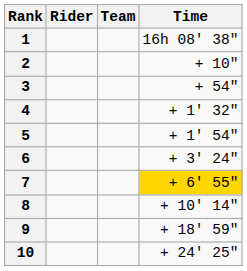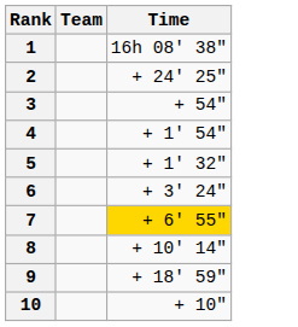 <table class="wikitable" margin-bottom:0;">
 <tr>
 <th scope="col">Rank</th>
-<th scope="col">Rider</th>
 <th scope="col">Team</th>
 <th scope="col">Time</th>
 </tr>
 <tr>
 <th scope="row">1</th>
-<td> </td>
 <td></td>
 <td align="right">16h 08' 38"</td>
 </tr>
 <tr>
 <th scope="row">2</th>
 <td></td>
-<td></td>
-<td align="right">+ 10"</td>
+<td align="right">+ 24' 25"</td>
 </tr>
 <tr>
 <th scope="row">3</th>
-<td></td>
 <td></td>
 <td align="right">+ 54"</td>
 </tr>
 <tr>
 <th scope="row">4</th>
 <td></td>
+<td align="right">+ 1' 54"</td>
+</tr>
+<tr>
+<th scope="row">5</th>
 <td></td>
 <td align="right">+ 1' 32"</td>
 </tr>
 <tr>
-<th scope="row">5</th>
-<td></td>
-<td></td>
-<td align="right">+ 1' 54"</td>
-</tr>
-<tr>
 <th scope="row">6</th>
-<td></td>
 <td></td>
 <td align="right">+ 3' 24"</td>
 </tr>
 <tr>
 <th scope="row">7</th>
 <td></td>
-<td></td>
 <td align="right" style="background: gold;">+ 6' 55"</td>
 </tr>
 <tr>
 <th scope="row">8</th>
-<td></td>
 <td></td>
 <td align="right">+ 10' 14"</td>
 </tr>
 <tr>
 <th scope="row">9</th>
 <td></td>
-<td></td>
 <td align="right">+ 18' 59"</td>
 </tr>
 <tr>
 <th scope="row">10</th>
 <td></td>
-<td></td>
-<td align="right">+ 24' 25"</td>
+<td align="right">+ 10"</td>
 </tr>
 </table>
